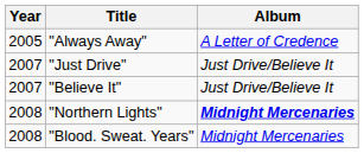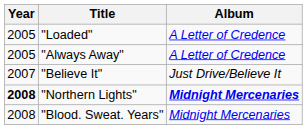 <table class="wikitable">
 <tr>
 <th>Year</th>
 <th>Title</th>
 <th>Album</th>
 </tr>
 <tr>
 <td>2005</td>
-<td>"Always Away"</td>
+<td>"Loaded"</td>
 <td><em><a href='#'>A Letter of Credence</a></em></td>
 </tr>
 <tr>
-<td>2007</td>
-<td>"Just Drive"</td>
-<td><em>Just Drive/Believe It</em></td>
+<td>2005</td>
+<td>"Always Away"</td>
+<td><em><a href='#'>A Letter of Credence</a></em></td>
 </tr>
 <tr>
 <td>2007</td>
 <td>"Believe It"</td>
 <td><em>Just Drive/Believe It</em></td>
 </tr>
 <tr>
-<td>2008</td>
+<td><strong>2008</strong></td>
 <td>"Northern Lights"</td>
 <td><strong><em><a href='#'>Midnight Mercenaries</a></em></strong></td>
 </tr>
 <tr>
 <td>2008</td>
 <td>"Blood. Sweat. Years"</td>
 <td><em><a href='#'>Midnight Mercenaries</a></em></td>
 </tr>
 </table>
